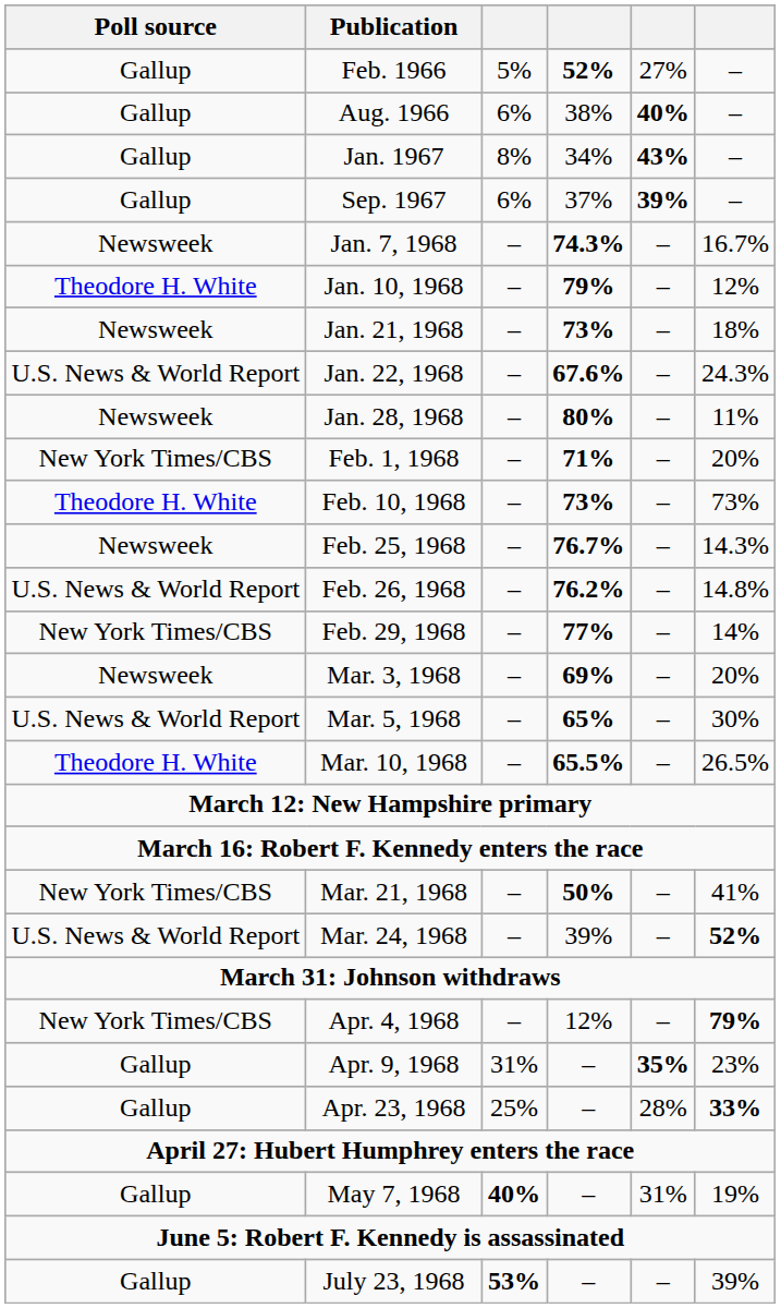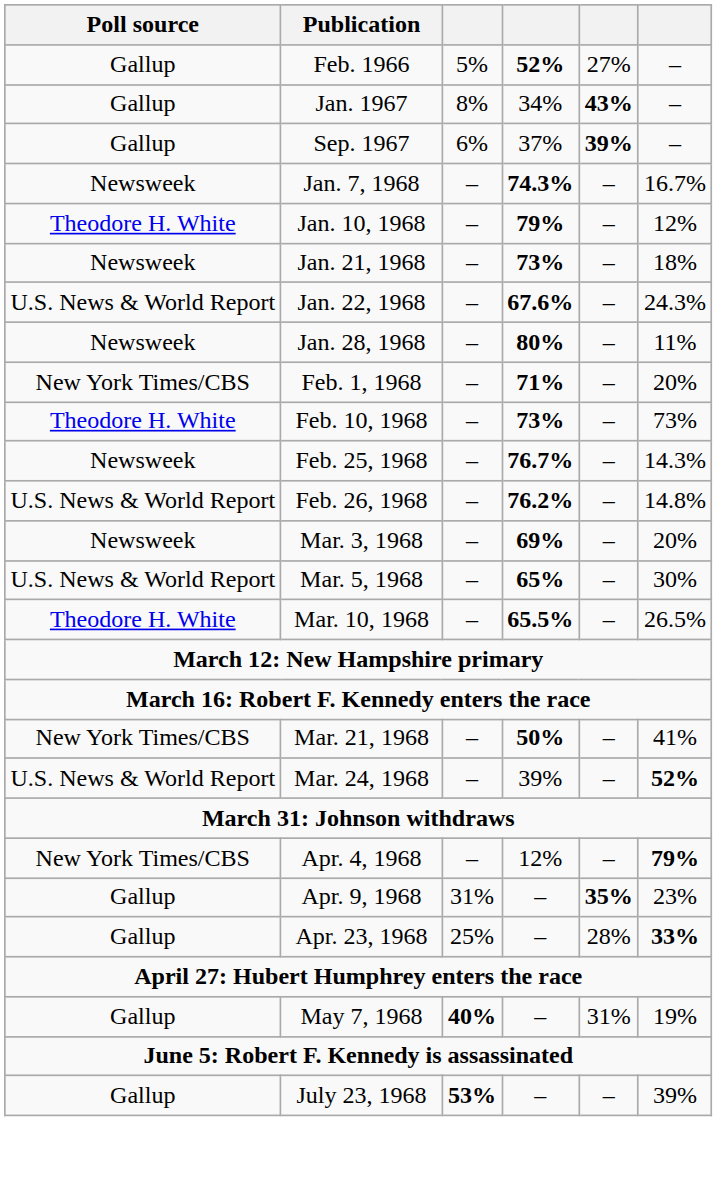 <table class="wikitable" style="font-size:90%;text-align:center;">
 <tr>
 <th>Poll source</th>
 <th style="width:90px;">Publication</th>
 <th></th>
 <th></th>
 <th></th>
 <th></th>
 </tr>
 <tr>
 <td>Gallup</td>
 <td>Feb. 1966</td>
 <td>5%</td>
 <td><strong>52%</strong></td>
 <td>27%</td>
-<td>–</td>
-</tr>
-<tr>
-<td>Gallup</td>
-<td>Aug. 1966</td>
-<td>6%</td>
-<td>38%</td>
-<td><strong>40%</strong></td>
 <td>–</td>
 </tr>
 <tr>
 <td>Gallup</td>
 <td>Jan. 1967</td>
 <td>8%</td>
 <td>34%</td>
 <td><strong>43%</strong></td>
 <td>–</td>
 </tr>
 <tr>
 <td>Gallup</td>
 <td>Sep. 1967</td>
 <td>6%</td>
 <td>37%</td>
 <td><strong>39%</strong></td>
 <td>–</td>
 </tr>
 <tr>
 <td>Newsweek</td>
 <td>Jan. 7, 1968</td>
 <td>–</td>
 <td><strong>74.3%</strong></td>
 <td>–</td>
 <td>16.7%</td>
 </tr>
 <tr>
 <td><a href='#'>Theodore H. White</a></td>
 <td>Jan. 10, 1968</td>
 <td>–</td>
 <td><strong>79%</strong></td>
 <td>–</td>
 <td>12%</td>
 </tr>
 <tr>
 <td>Newsweek</td>
 <td>Jan. 21, 1968</td>
 <td>–</td>
 <td><strong>73%</strong></td>
 <td>–</td>
 <td>18%</td>
 </tr>
 <tr>
 <td>U.S. News & World Report</td>
 <td>Jan. 22, 1968</td>
 <td>–</td>
 <td><strong>67.6%</strong></td>
 <td>–</td>
 <td>24.3%</td>
 </tr>
 <tr>
 <td>Newsweek</td>
 <td>Jan. 28, 1968</td>
 <td>–</td>
 <td><strong>80%</strong></td>
 <td>–</td>
 <td>11%</td>
 </tr>
 <tr>
 <td>New York Times/CBS</td>
 <td>Feb. 1, 1968</td>
 <td>–</td>
 <td><strong>71%</strong></td>
 <td>–</td>
 <td>20%</td>
 </tr>
 <tr>
 <td><a href='#'>Theodore H. White</a></td>
 <td>Feb. 10, 1968</td>
 <td>–</td>
 <td><strong>73%</strong></td>
 <td>–</td>
 <td>73%</td>
 </tr>
 <tr>
 <td>Newsweek</td>
 <td>Feb. 25, 1968</td>
 <td>–</td>
 <td><strong>76.7%</strong></td>
 <td>–</td>
 <td>14.3%</td>
 </tr>
 <tr>
 <td>U.S. News & World Report</td>
 <td>Feb. 26, 1968</td>
 <td>–</td>
 <td><strong>76.2%</strong></td>
 <td>–</td>
 <td>14.8%</td>
-</tr>
-<tr>
-<td>New York Times/CBS</td>
-<td>Feb. 29, 1968</td>
-<td>–</td>
-<td><strong>77%</strong></td>
-<td>–</td>
-<td>14%</td>
 </tr>
 <tr>
 <td>Newsweek</td>
 <td>Mar. 3, 1968</td>
 <td>–</td>
 <td><strong>69%</strong></td>
 <td>–</td>
 <td>20%</td>
 </tr>
 <tr>
 <td>U.S. News & World Report</td>
 <td>Mar. 5, 1968</td>
 <td>–</td>
 <td><strong>65%</strong></td>
 <td>–</td>
 <td>30%</td>
 </tr>
 <tr>
 <td><a href='#'>Theodore H. White</a></td>
 <td>Mar. 10, 1968</td>
 <td>–</td>
 <td><strong>65.5%</strong></td>
 <td>–</td>
 <td>26.5%</td>
 </tr>
 <tr>
 <td colspan="6"><strong>March 12: New Hampshire primary</strong></td>
 </tr>
 <tr>
 <td colspan="6"><strong>March 16: Robert F. Kennedy enters the race</strong></td>
 </tr>
 <tr>
 <td>New York Times/CBS</td>
 <td>Mar. 21, 1968</td>
 <td>–</td>
 <td><strong>50%</strong></td>
 <td>–</td>
 <td>41%</td>
 </tr>
 <tr>
 <td>U.S. News & World Report</td>
 <td>Mar. 24, 1968</td>
 <td>–</td>
 <td>39%</td>
 <td>–</td>
 <td><strong>52%</strong></td>
 </tr>
 <tr>
 <td colspan="6"><strong>March 31: Johnson withdraws</strong></td>
 </tr>
 <tr>
 <td>New York Times/CBS</td>
 <td>Apr. 4, 1968</td>
 <td>–</td>
 <td>12%</td>
 <td>–</td>
 <td><strong>79%</strong></td>
 </tr>
 <tr>
 <td>Gallup</td>
 <td>Apr. 9, 1968</td>
 <td>31%</td>
 <td>–</td>
 <td><strong>35%</strong></td>
 <td>23%</td>
 </tr>
 <tr>
 <td>Gallup</td>
 <td>Apr. 23, 1968</td>
 <td>25%</td>
 <td>–</td>
 <td>28%</td>
 <td><strong>33%</strong></td>
 </tr>
 <tr>
 <td colspan="6"><strong>April 27: Hubert Humphrey enters the race</strong></td>
 </tr>
 <tr>
 <td>Gallup</td>
 <td>May 7, 1968</td>
 <td><strong>40%</strong></td>
 <td>–</td>
 <td>31%</td>
 <td>19%</td>
 </tr>
 <tr>
 <td colspan="6"><strong>June 5: Robert F. Kennedy is assassinated</strong></td>
 </tr>
 <tr>
 <td>Gallup</td>
 <td>July 23, 1968</td>
 <td><strong>53%</strong></td>
 <td>–</td>
 <td>–</td>
 <td>39%</td>
 </tr>
 </table>
